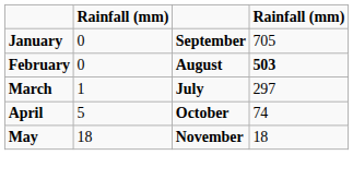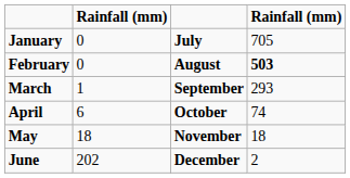 <table class="wikitable">
 <tr>
 <td></td>
 <td><strong>Rainfall  (mm)</strong></td>
 <td></td>
 <td><strong>Rainfall  (mm)</strong></td>
 </tr>
 <tr>
 <td><strong>January</strong></td>
 <td>0</td>
-<td><strong>September</strong></td>
+<td><strong>July</strong></td>
 <td>705</td>
 </tr>
 <tr>
 <td><strong>February</strong></td>
 <td>0</td>
 <td><strong>August</strong></td>
 <td><strong>503</strong></td>
 </tr>
 <tr>
 <td><strong>March</strong></td>
 <td>1</td>
-<td><strong>July</strong></td>
-<td>297</td>
+<td><strong>September</strong></td>
+<td>293</td>
 </tr>
 <tr>
 <td><strong>April</strong></td>
-<td>5</td>
+<td>6</td>
 <td><strong>October</strong></td>
 <td>74</td>
 </tr>
 <tr>
 <td><strong>May</strong></td>
 <td>18</td>
 <td><strong>November</strong></td>
 <td>18</td>
 </tr>
+<tr>
+<td><strong>June</strong></td>
+<td>202</td>
+<td><strong>December</strong></td>
+<td>2</td>
+</tr>
 </table>
